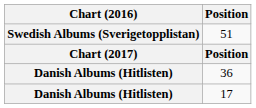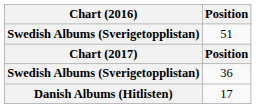 <table class="wikitable plainrowheaders" style="text-align:center">
 <tr>
 <th scope="col">Chart (2016)</th>
 <th scope="col">Position</th>
 </tr>
 <tr>
 <th scope="row">Swedish Albums (Sverigetopplistan)</th>
 <td>51</td>
 </tr>
 <tr>
 <th scope="col">Chart (2017)</th>
 <th scope="col">Position</th>
 </tr>
 <tr>
-<th scope="row">Danish Albums (Hitlisten)</th>
+<th scope="row">Swedish Albums (Sverigetopplistan)</th>
 <td>36</td>
 </tr>
 <tr>
 <th scope="row">Danish Albums (Hitlisten)</th>
 <td>17</td>
 </tr>
 </table>
